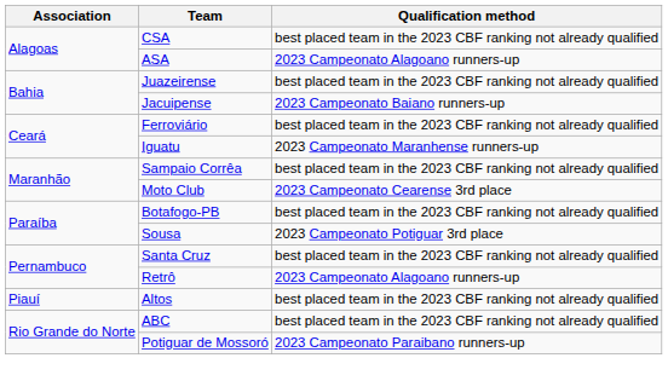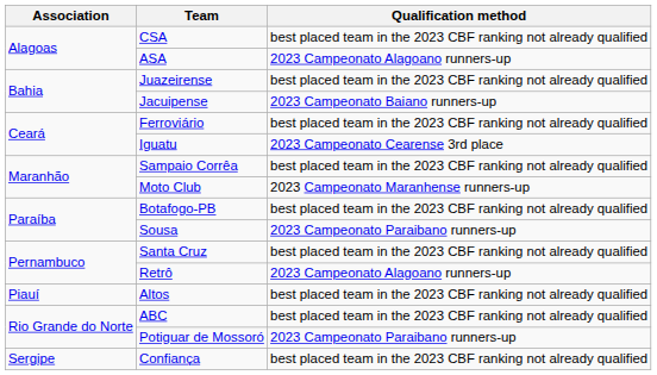 <table class="wikitable">
 <tr>
 <th>Association</th>
 <th>Team</th>
 <th>Qualification method</th>
 </tr>
 <tr>
 <td rowspan=2> <a href='#'>Alagoas</a><br></td>
 <td><a href='#'>CSA</a></td>
 <td>best placed team in the 2023 CBF ranking not already qualified</td>
 </tr>
 <tr>
 <td><a href='#'>ASA</a></td>
 <td><a href='#'>2023 Campeonato Alagoano</a> runners-up</td>
 </tr>
 <tr>
 <td rowspan=2> <a href='#'>Bahia</a><br></td>
 <td><a href='#'>Juazeirense</a></td>
 <td>best placed team in the 2023 CBF ranking not already qualified</td>
 </tr>
 <tr>
 <td><a href='#'>Jacuipense</a></td>
 <td><a href='#'>2023 Campeonato Baiano</a> runners-up</td>
 </tr>
 <tr>
 <td rowspan=2> <a href='#'>Ceará</a><br></td>
 <td><a href='#'>Ferroviário</a></td>
 <td>best placed team in the 2023 CBF ranking not already qualified</td>
 </tr>
 <tr>
 <td><a href='#'>Iguatu</a></td>
-<td>2023 <a href='#'>Campeonato Maranhense</a> runners-up</td>
+<td><a href='#'>2023 Campeonato Cearense</a> 3rd place</td>
 </tr>
 <tr>
 <td rowspan=2> <a href='#'>Maranhão</a><br></td>
 <td><a href='#'>Sampaio Corrêa</a></td>
 <td>best placed team in the 2023 CBF ranking not already qualified</td>
 </tr>
 <tr>
 <td><a href='#'>Moto Club</a></td>
-<td><a href='#'>2023 Campeonato Cearense</a> 3rd place</td>
+<td>2023 <a href='#'>Campeonato Maranhense</a> runners-up</td>
 </tr>
 <tr>
 <td rowspan=2> <a href='#'>Paraíba</a><br></td>
 <td><a href='#'>Botafogo-PB</a></td>
 <td>best placed team in the 2023 CBF ranking not already qualified</td>
 </tr>
 <tr>
 <td><a href='#'>Sousa</a></td>
-<td>2023 <a href='#'>Campeonato Potiguar</a> 3rd place</td>
+<td><a href='#'>2023 Campeonato Paraibano</a> runners-up</td>
 </tr>
 <tr>
 <td rowspan=2> <a href='#'>Pernambuco</a><br></td>
 <td><a href='#'>Santa Cruz</a></td>
 <td>best placed team in the 2023 CBF ranking not already qualified</td>
 </tr>
 <tr>
 <td><a href='#'>Retrô</a></td>
 <td><a href='#'>2023 Campeonato Alagoano</a> runners-up</td>
 </tr>
 <tr>
 <td> <a href='#'>Piauí</a><br></td>
 <td><a href='#'>Altos</a></td>
 <td>best placed team in the 2023 CBF ranking not already qualified</td>
 </tr>
 <tr>
 <td rowspan=2> <a href='#'>Rio Grande do Norte</a><br></td>
 <td><a href='#'>ABC</a></td>
 <td>best placed team in the 2023 CBF ranking not already qualified</td>
 </tr>
 <tr>
 <td><a href='#'>Potiguar de Mossoró</a></td>
 <td><a href='#'>2023 Campeonato Paraibano</a> runners-up</td>
 </tr>
+<tr>
+<td> <a href='#'>Sergipe</a><br></td>
+<td><a href='#'>Confiança</a></td>
+<td>best placed team in the 2023 CBF ranking not already qualified</td>
+</tr>
 </table>
